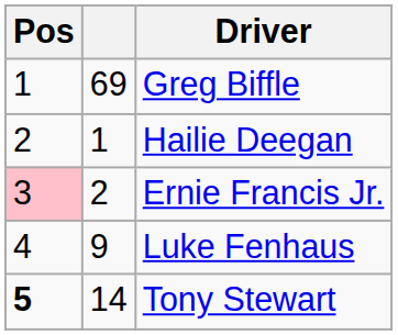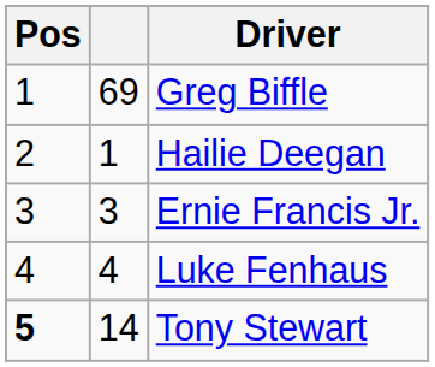 <table class="wikitable" style="font-size:98%">
 <tr>
 <th>Pos</th>
 <th></th>
 <th>Driver</th>
 </tr>
 <tr>
 <td>1</td>
 <td>69</td>
 <td><a href='#'>Greg Biffle</a></td>
 </tr>
 <tr>
 <td>2</td>
 <td>1</td>
 <td><a href='#'>Hailie Deegan</a></td>
 </tr>
 <tr>
-<td style="background: pink;">3</td>
-<td>2</td>
+<td>3</td>
+<td>3</td>
 <td><a href='#'>Ernie Francis Jr.</a></td>
 </tr>
 <tr>
 <td>4</td>
-<td>9</td>
+<td>4</td>
 <td><a href='#'>Luke Fenhaus</a></td>
 </tr>
 <tr>
 <td><strong>5</strong></td>
 <td>14</td>
 <td><a href='#'>Tony Stewart</a></td>
 </tr>
 </table>
